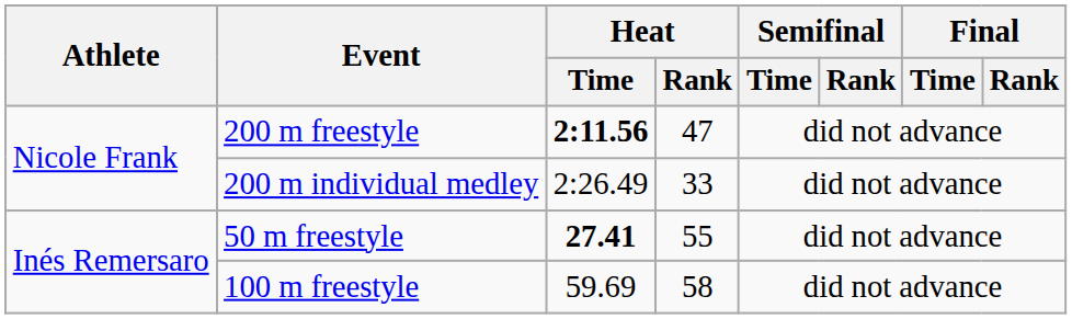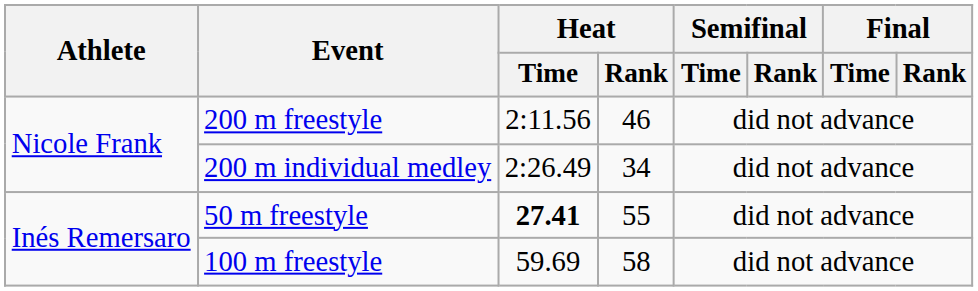 <table class="wikitable" style="text-align:center; font-size:90%">
 <tr>
 <th rowspan="2">Athlete</th>
 <th rowspan="2">Event</th>
 <th colspan="2">Heat</th>
 <th colspan="2">Semifinal</th>
 <th colspan="2">Final</th>
 </tr>
 <tr style="font-size:95%">
 <th>Time</th>
 <th>Rank</th>
 <th>Time</th>
 <th>Rank</th>
 <th>Time</th>
 <th>Rank</th>
 </tr>
 <tr>
 <td align=left rowspan=2><a href='#'>Nicole Frank</a></td>
 <td align=left><a href='#'>200 m freestyle</a></td>
-<td><strong>2:11.56</strong></td>
-<td>47</td>
+<td>2:11.56</td>
+<td>46</td>
 <td colspan=4>did not advance</td>
 </tr>
 <tr>
 <td align=left><a href='#'>200 m individual medley</a></td>
 <td>2:26.49</td>
-<td>33</td>
+<td>34</td>
 <td colspan=4>did not advance</td>
 </tr>
 <tr>
 <td align=left rowspan=2><a href='#'>Inés Remersaro</a></td>
 <td align=left><a href='#'>50 m freestyle</a></td>
 <td><strong>27.41</strong></td>
 <td>55</td>
 <td colspan=4>did not advance</td>
 </tr>
 <tr>
 <td align=left><a href='#'>100 m freestyle</a></td>
 <td>59.69</td>
 <td>58</td>
 <td colspan=4>did not advance</td>
 </tr>
 </table>
